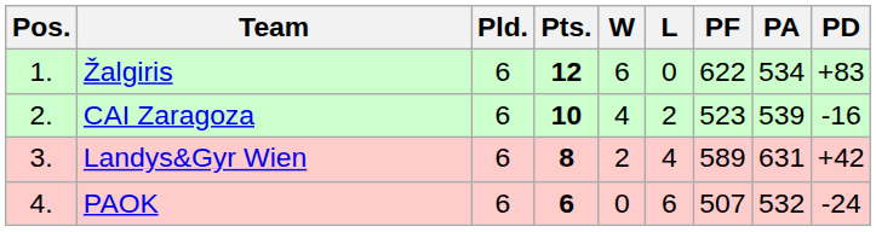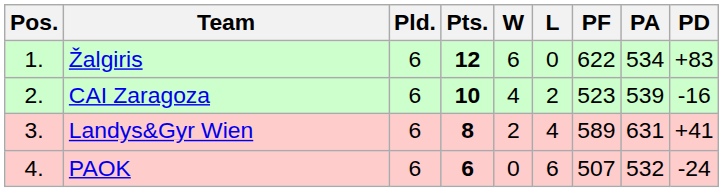 <table class="wikitable" style="text-align:center">
 <tr>
 <th width=15>Pos.</th>
 <th width=220>Team</th>
 <th width=20>Pld.</th>
 <th width=20>Pts.</th>
 <th width=20>W</th>
 <th width=20>L</th>
 <th width=20>PF</th>
 <th width=20>PA</th>
 <th width=20>PD</th>
 </tr>
 <tr style="background: #ccffcc;">
 <td>1.</td>
 <td align=left> <a href='#'>Žalgiris</a></td>
 <td>6</td>
 <td><strong>12</strong></td>
 <td>6</td>
 <td>0</td>
 <td>622</td>
 <td>534</td>
 <td>+83</td>
 </tr>
 <tr style="background: #ccffcc;">
 <td>2.</td>
 <td align=left> <a href='#'>CAI Zaragoza</a></td>
 <td>6</td>
 <td><strong>10</strong></td>
 <td>4</td>
 <td>2</td>
 <td>523</td>
 <td>539</td>
 <td>-16</td>
 </tr>
 <tr style="background: #ffcccc;">
 <td>3.</td>
 <td align=left> <a href='#'>Landys&Gyr Wien</a></td>
 <td>6</td>
 <td><strong>8</strong></td>
 <td>2</td>
 <td>4</td>
 <td>589</td>
 <td>631</td>
-<td>+42</td>
+<td>+41</td>
 </tr>
 <tr style="background: #ffcccc;">
 <td>4.</td>
 <td align=left> <a href='#'>PAOK</a></td>
 <td>6</td>
 <td><strong>6</strong></td>
 <td>0</td>
 <td>6</td>
 <td>507</td>
 <td>532</td>
 <td>-24</td>
 </tr>
 </table>
